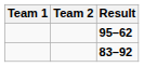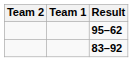 <table class="wikitable">
 <tr>
+<th><strong>Team 2</strong></th>
 <th><strong>Team 1</strong></th>
-<th><strong>Team 2</strong></th>
 <th><strong>Result</strong></th>
 </tr>
 <tr>
 <td></td>
 <td></td>
 <td><strong>95–62</strong></td>
 </tr>
 <tr>
 <td></td>
 <td></td>
 <td><strong>83–92</strong></td>
 </tr>
 </table>
